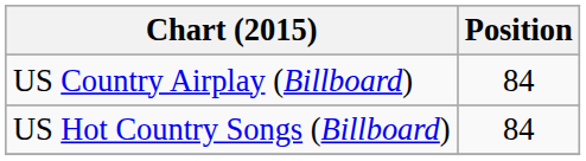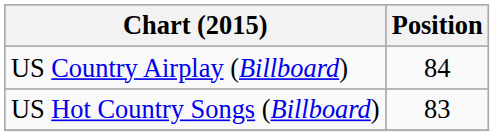 <table class="wikitable sortable">
 <tr>
 <th scope="col">Chart (2015)</th>
 <th scope="col">Position</th>
 </tr>
 <tr>
 <td>US <a href='#'>Country Airplay</a> (<em><a href='#'>Billboard</a></em>)</td>
 <td align="center">84</td>
 </tr>
 <tr>
 <td>US <a href='#'>Hot Country Songs</a> (<em><a href='#'>Billboard</a></em>)</td>
-<td align="center">84</td>
+<td align="center">83</td>
 </tr>
 <tr>
 </tr>
 </table>
